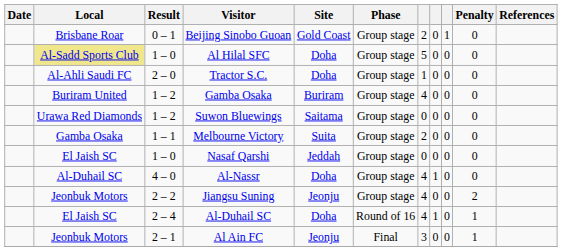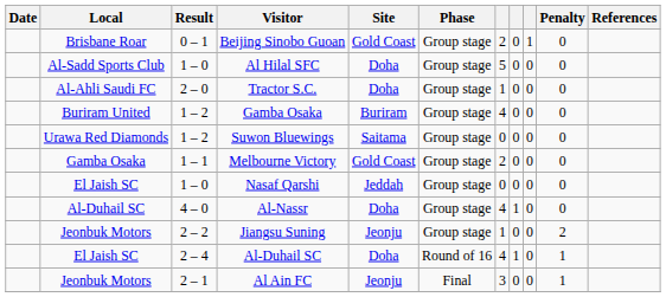 <table class="wikitable" style="margin:1em auto 1em auto; text-align:center; font-size:small;">
 <tr>
 <th>Date</th>
 <th>Local</th>
 <th>Result</th>
 <th>Visitor</th>
 <th>Site</th>
 <th>Phase</th>
 <th></th>
 <th></th>
 <th></th>
 <th>Penalty</th>
 <th>References</th>
 </tr>
 <tr>
 <td></td>
 <td><a href='#'>Brisbane Roar</a></td>
 <td>0 – 1</td>
 <td><a href='#'>Beijing Sinobo Guoan</a></td>
 <td><a href='#'>Gold Coast</a></td>
 <td>Group stage</td>
 <td>2</td>
 <td>0</td>
 <td>1</td>
 <td>0</td>
 <td></td>
 </tr>
 <tr>
 <td></td>
-<td style="background: khaki;"><a href='#'>Al-Sadd Sports Club</a></td>
+<td><a href='#'>Al-Sadd Sports Club</a></td>
 <td>1 – 0</td>
 <td><a href='#'>Al Hilal SFC</a></td>
 <td><a href='#'>Doha</a></td>
 <td>Group stage</td>
 <td>5</td>
 <td>0</td>
 <td>0</td>
 <td>0</td>
 <td></td>
 </tr>
 <tr>
 <td></td>
 <td><a href='#'>Al-Ahli Saudi FC</a></td>
 <td>2 – 0</td>
 <td><a href='#'>Tractor S.C.</a></td>
 <td><a href='#'>Doha</a></td>
 <td>Group stage</td>
 <td>1</td>
 <td>0</td>
 <td>0</td>
 <td>0</td>
 <td></td>
 </tr>
 <tr>
 <td></td>
 <td><a href='#'>Buriram United</a></td>
 <td>1 – 2</td>
 <td><a href='#'>Gamba Osaka</a></td>
 <td><a href='#'>Buriram</a></td>
 <td>Group stage</td>
 <td>4</td>
 <td>0</td>
 <td>0</td>
 <td>0</td>
 <td></td>
 </tr>
 <tr>
 <td></td>
 <td><a href='#'>Urawa Red Diamonds</a></td>
 <td>1 – 2</td>
 <td><a href='#'>Suwon Bluewings</a></td>
 <td><a href='#'>Saitama</a></td>
 <td>Group stage</td>
 <td>0</td>
 <td>0</td>
 <td>0</td>
 <td>0</td>
 <td></td>
 </tr>
 <tr>
 <td></td>
 <td><a href='#'>Gamba Osaka</a></td>
 <td>1 – 1</td>
 <td><a href='#'>Melbourne Victory</a></td>
-<td><a href='#'>Suita</a></td>
+<td><a href='#'>Gold Coast</a></td>
 <td>Group stage</td>
 <td>2</td>
 <td>0</td>
 <td>0</td>
 <td>0</td>
 <td></td>
 </tr>
 <tr>
 <td></td>
 <td><a href='#'>El Jaish SC</a></td>
 <td>1 – 0</td>
 <td><a href='#'>Nasaf Qarshi</a></td>
 <td><a href='#'>Jeddah</a></td>
 <td>Group stage</td>
 <td>0</td>
 <td>0</td>
 <td>0</td>
 <td>0</td>
 <td></td>
 </tr>
 <tr>
 <td></td>
 <td><a href='#'>Al-Duhail SC</a></td>
 <td>4 – 0</td>
 <td><a href='#'>Al-Nassr</a></td>
 <td><a href='#'>Doha</a></td>
 <td>Group stage</td>
 <td>4</td>
 <td>1</td>
 <td>0</td>
 <td>0</td>
 <td></td>
 </tr>
 <tr>
 <td></td>
 <td><a href='#'>Jeonbuk Motors</a></td>
 <td>2 – 2</td>
 <td><a href='#'>Jiangsu Suning</a></td>
 <td><a href='#'>Jeonju</a></td>
 <td>Group stage</td>
-<td>4</td>
+<td>1</td>
 <td>0</td>
 <td>0</td>
 <td>2</td>
 <td></td>
 </tr>
 <tr>
 <td></td>
 <td><a href='#'>El Jaish SC</a></td>
 <td>2 – 4</td>
 <td><a href='#'>Al-Duhail SC</a></td>
 <td><a href='#'>Doha</a></td>
 <td>Round of 16</td>
 <td>4</td>
 <td>1</td>
 <td>0</td>
 <td>1</td>
 <td></td>
 </tr>
 <tr>
 <td></td>
 <td><a href='#'>Jeonbuk Motors</a></td>
 <td>2 – 1</td>
 <td><a href='#'>Al Ain FC</a></td>
 <td><a href='#'>Jeonju</a></td>
 <td>Final</td>
 <td>3</td>
 <td>0</td>
 <td>0</td>
 <td>1</td>
 <td></td>
 </tr>
 <tr>
 </tr>
 </table>
